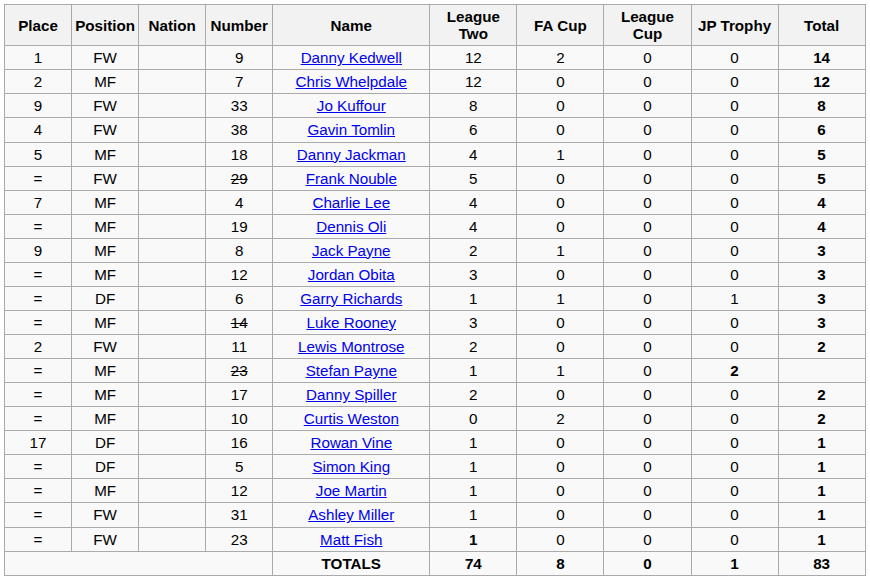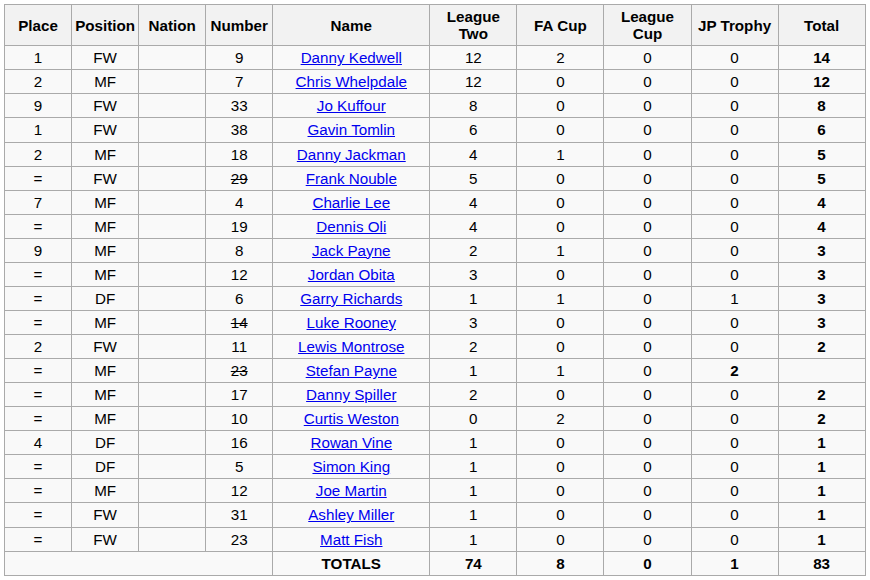 <table class="wikitable" style="font-size: 95%; text-align: center;">
 <tr>
 <th width=60>Place</th>
 <th width=60>Position</th>
 <th width=60>Nation</th>
 <th width=60>Number</th>
 <th width=150>Name</th>
 <th width=80>League Two</th>
 <th width=80>FA Cup</th>
 <th width=80>League Cup</th>
 <th width=80>JP Trophy</th>
 <th width=80><strong>Total</strong></th>
 </tr>
 <tr>
 <td>1</td>
 <td>FW</td>
 <td></td>
 <td>9</td>
 <td><a href='#'>Danny Kedwell</a></td>
 <td>12</td>
 <td>2</td>
 <td>0</td>
 <td>0</td>
 <td><strong>14</strong></td>
 </tr>
 <tr>
 <td>2</td>
 <td>MF</td>
 <td></td>
 <td>7</td>
 <td><a href='#'>Chris Whelpdale</a></td>
 <td>12</td>
 <td>0</td>
 <td>0</td>
 <td>0</td>
 <td><strong>12</strong></td>
 </tr>
 <tr>
 <td>9</td>
 <td>FW</td>
 <td></td>
 <td>33</td>
 <td><a href='#'>Jo Kuffour</a></td>
 <td>8</td>
 <td>0</td>
 <td>0</td>
 <td>0</td>
 <td><strong>8</strong></td>
 </tr>
 <tr>
-<td>4</td>
+<td>1</td>
 <td>FW</td>
 <td></td>
 <td>38</td>
 <td><a href='#'>Gavin Tomlin</a></td>
 <td>6</td>
 <td>0</td>
 <td>0</td>
 <td>0</td>
 <td><strong>6</strong></td>
 </tr>
 <tr>
-<td>5</td>
+<td>2</td>
 <td>MF</td>
 <td></td>
 <td>18</td>
 <td><a href='#'>Danny Jackman</a></td>
 <td>4</td>
 <td>1</td>
 <td>0</td>
 <td>0</td>
 <td><strong>5</strong></td>
 </tr>
 <tr>
 <td>=</td>
 <td>FW</td>
 <td></td>
 <td><s>29</s></td>
 <td><a href='#'>Frank Nouble</a></td>
 <td>5</td>
 <td>0</td>
 <td>0</td>
 <td>0</td>
 <td><strong>5</strong></td>
 </tr>
 <tr>
 <td>7</td>
 <td>MF</td>
 <td></td>
 <td>4</td>
 <td><a href='#'>Charlie Lee</a></td>
 <td>4</td>
 <td>0</td>
 <td>0</td>
 <td>0</td>
 <td><strong>4</strong></td>
 </tr>
 <tr>
 <td>=</td>
 <td>MF</td>
 <td></td>
 <td>19</td>
 <td><a href='#'>Dennis Oli</a></td>
 <td>4</td>
 <td>0</td>
 <td>0</td>
 <td>0</td>
 <td><strong>4</strong></td>
 </tr>
 <tr>
 <td>9</td>
 <td>MF</td>
 <td></td>
 <td>8</td>
 <td><a href='#'>Jack Payne</a></td>
 <td>2</td>
 <td>1</td>
 <td>0</td>
 <td>0</td>
 <td><strong>3</strong></td>
 </tr>
 <tr>
 <td>=</td>
 <td>MF</td>
 <td></td>
 <td>12</td>
 <td><a href='#'>Jordan Obita</a></td>
 <td>3</td>
 <td>0</td>
 <td>0</td>
 <td>0</td>
 <td><strong>3</strong></td>
 </tr>
 <tr>
 <td>=</td>
 <td>DF</td>
 <td></td>
 <td>6</td>
 <td><a href='#'>Garry Richards</a></td>
 <td>1</td>
 <td>1</td>
 <td>0</td>
 <td>1</td>
 <td><strong>3</strong></td>
 </tr>
 <tr>
 <td>=</td>
 <td>MF</td>
 <td></td>
 <td><s>14</s></td>
 <td><a href='#'>Luke Rooney</a></td>
 <td>3</td>
 <td>0</td>
 <td>0</td>
 <td>0</td>
 <td><strong>3</strong></td>
 </tr>
 <tr>
 <td>2</td>
 <td>FW</td>
 <td></td>
 <td>11</td>
 <td><a href='#'>Lewis Montrose</a></td>
 <td>2</td>
 <td>0</td>
 <td>0</td>
 <td>0</td>
 <td><strong>2</strong></td>
 </tr>
 <tr>
 <td>=</td>
 <td>MF</td>
 <td></td>
 <td><s>23</s></td>
 <td><a href='#'>Stefan Payne</a></td>
 <td>1</td>
 <td>1</td>
 <td>0</td>
 <td><strong>2</strong></td>
 </tr>
 <tr>
 <td>=</td>
 <td>MF</td>
 <td></td>
 <td>17</td>
 <td><a href='#'>Danny Spiller</a></td>
 <td>2</td>
 <td>0</td>
 <td>0</td>
 <td>0</td>
 <td><strong>2</strong></td>
 </tr>
 <tr>
 <td>=</td>
 <td>MF</td>
 <td></td>
 <td>10</td>
 <td><a href='#'>Curtis Weston</a></td>
 <td>0</td>
 <td>2</td>
 <td>0</td>
 <td>0</td>
 <td><strong>2</strong></td>
 </tr>
 <tr>
-<td>17</td>
+<td>4</td>
 <td>DF</td>
 <td></td>
 <td>16</td>
 <td><a href='#'>Rowan Vine</a></td>
 <td>1</td>
 <td>0</td>
 <td>0</td>
 <td>0</td>
 <td><strong>1</strong></td>
 </tr>
 <tr>
 <td>=</td>
 <td>DF</td>
 <td></td>
 <td>5</td>
 <td><a href='#'>Simon King</a></td>
 <td>1</td>
 <td>0</td>
 <td>0</td>
 <td>0</td>
 <td><strong>1</strong></td>
 </tr>
 <tr>
 <td>=</td>
 <td>MF</td>
 <td></td>
 <td>12</td>
 <td><a href='#'>Joe Martin</a></td>
 <td>1</td>
 <td>0</td>
 <td>0</td>
 <td>0</td>
 <td><strong>1</strong></td>
 </tr>
 <tr>
 <td>=</td>
 <td>FW</td>
 <td></td>
 <td>31</td>
 <td><a href='#'>Ashley Miller</a></td>
 <td>1</td>
 <td>0</td>
 <td>0</td>
 <td>0</td>
 <td><strong>1</strong></td>
 </tr>
 <tr>
 <td>=</td>
 <td>FW</td>
 <td></td>
 <td>23</td>
 <td><a href='#'>Matt Fish</a></td>
-<td><strong>1</strong></td>
+<td>1</td>
 <td>0</td>
 <td>0</td>
 <td>0</td>
 <td><strong>1</strong></td>
 </tr>
 <tr>
 <td colspan="4"></td>
 <td><strong>TOTALS</strong></td>
 <td><strong>74</strong></td>
 <td><strong>8</strong></td>
 <td><strong>0</strong></td>
 <td><strong>1</strong></td>
 <td><strong>83</strong></td>
 </tr>
 </table>
